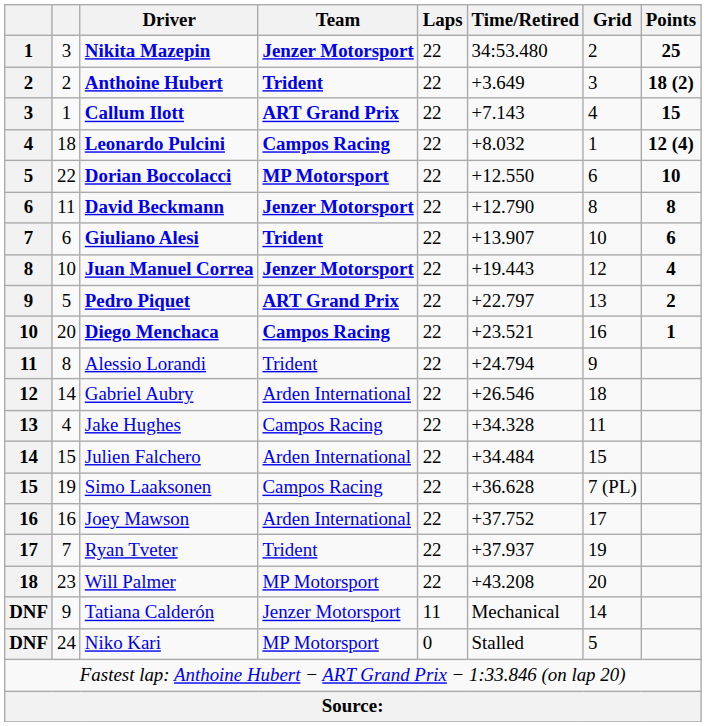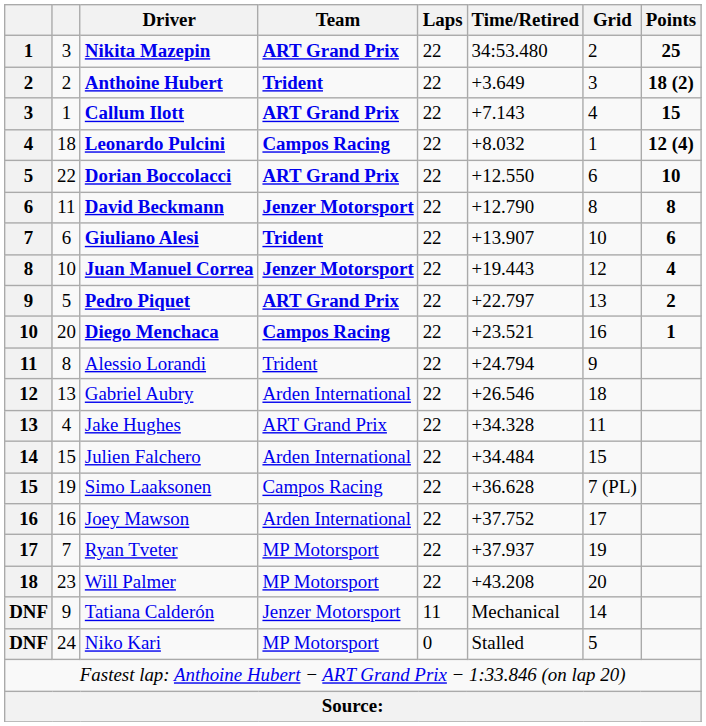 <table class="wikitable" style="font-size: 85%;">
 <tr>
 <th></th>
 <th></th>
 <th>Driver</th>
 <th>Team</th>
 <th>Laps</th>
 <th>Time/Retired</th>
 <th>Grid</th>
 <th>Points</th>
 </tr>
 <tr>
 <th>1</th>
 <td align="center">3</td>
 <td><strong> <a href='#'>Nikita Mazepin</a></strong></td>
-<td><strong><a href='#'>Jenzer Motorsport</a></strong></td>
+<td><strong><a href='#'>ART Grand Prix</a></strong></td>
 <td>22</td>
 <td>34:53.480</td>
 <td>2</td>
 <td align="center"><strong>25</strong></td>
 </tr>
 <tr>
 <th>2</th>
 <td align="center">2</td>
 <td><strong> <a href='#'>Anthoine Hubert</a></strong></td>
 <td><a href='#'><strong>Trident</strong></a></td>
 <td>22</td>
 <td>+3.649</td>
 <td>3</td>
 <td align="center"><strong>18 (2)</strong></td>
 </tr>
 <tr>
 <th>3</th>
 <td align="center">1</td>
 <td><strong> <a href='#'>Callum Ilott</a></strong></td>
 <td><strong><a href='#'>ART Grand Prix</a></strong></td>
 <td>22</td>
 <td>+7.143</td>
 <td>4</td>
 <td align="center"><strong>15</strong></td>
 </tr>
 <tr>
 <th>4</th>
 <td align="center">18</td>
 <td><strong> <a href='#'>Leonardo Pulcini</a></strong></td>
 <td><strong><a href='#'>Campos Racing</a></strong></td>
 <td>22</td>
 <td>+8.032</td>
 <td>1</td>
 <td align="center"><strong>12 (4)</strong></td>
 </tr>
 <tr>
 <th>5</th>
 <td align="center">22</td>
 <td><strong> <a href='#'>Dorian Boccolacci</a></strong></td>
-<td><strong><a href='#'>MP Motorsport</a></strong></td>
+<td><strong><a href='#'>ART Grand Prix</a></strong></td>
 <td>22</td>
 <td>+12.550</td>
 <td>6</td>
 <td align="center"><strong>10</strong></td>
 </tr>
 <tr>
 <th>6</th>
 <td align="center">11</td>
 <td><strong> <a href='#'>David Beckmann</a></strong></td>
 <td><strong><a href='#'>Jenzer Motorsport</a></strong></td>
 <td>22</td>
 <td>+12.790</td>
 <td>8</td>
 <td align="center"><strong>8</strong></td>
 </tr>
 <tr>
 <th>7</th>
 <td align="center">6</td>
 <td><strong> <a href='#'>Giuliano Alesi</a></strong></td>
 <td><a href='#'><strong>Trident</strong></a></td>
 <td>22</td>
 <td>+13.907</td>
 <td>10</td>
 <td align="center"><strong>6</strong></td>
 </tr>
 <tr>
 <th>8</th>
 <td align="center">10</td>
 <td><strong> <a href='#'>Juan Manuel Correa</a></strong></td>
 <td><strong><a href='#'>Jenzer Motorsport</a></strong></td>
 <td>22</td>
 <td>+19.443</td>
 <td>12</td>
 <td align="center"><strong>4</strong></td>
 </tr>
 <tr>
 <th>9</th>
 <td align="center">5</td>
 <td><strong> <a href='#'>Pedro Piquet</a></strong></td>
 <td><strong><a href='#'>ART Grand Prix</a></strong></td>
 <td>22</td>
 <td>+22.797</td>
 <td>13</td>
 <td align="center"><strong>2</strong></td>
 </tr>
 <tr>
 <th>10</th>
 <td align="center">20</td>
 <td><strong> <a href='#'>Diego Menchaca</a></strong></td>
 <td><strong><a href='#'>Campos Racing</a></strong></td>
 <td>22</td>
 <td>+23.521</td>
 <td>16</td>
 <td align="center"><strong>1</strong></td>
 </tr>
 <tr>
 <th>11</th>
 <td align="center">8</td>
 <td> <a href='#'>Alessio Lorandi</a></td>
 <td><a href='#'>Trident</a></td>
 <td>22</td>
 <td>+24.794</td>
 <td>9</td>
 <td align="center"></td>
 </tr>
 <tr>
 <th>12</th>
-<td align="center">14</td>
+<td align="center">13</td>
 <td> <a href='#'>Gabriel Aubry</a></td>
 <td><a href='#'>Arden International</a></td>
 <td>22</td>
 <td>+26.546</td>
 <td>18</td>
 <td align="center"></td>
 </tr>
 <tr>
 <th>13</th>
 <td align="center">4</td>
 <td> <a href='#'>Jake Hughes</a></td>
-<td><a href='#'>Campos Racing</a></td>
+<td><a href='#'>ART Grand Prix</a></td>
 <td>22</td>
 <td>+34.328</td>
 <td>11</td>
 <td align="center"></td>
 </tr>
 <tr>
 <th>14</th>
 <td align="center">15</td>
 <td> <a href='#'>Julien Falchero</a></td>
 <td><a href='#'>Arden International</a></td>
 <td>22</td>
 <td>+34.484</td>
 <td>15</td>
 <td align="center"></td>
 </tr>
 <tr>
 <th>15</th>
 <td align="center">19</td>
 <td> <a href='#'>Simo Laaksonen</a></td>
 <td><a href='#'>Campos Racing</a></td>
 <td>22</td>
 <td>+36.628</td>
 <td>7 (PL)</td>
 <td align="center"></td>
 </tr>
 <tr>
 <th>16</th>
 <td align="center">16</td>
 <td> <a href='#'>Joey Mawson</a></td>
 <td><a href='#'>Arden International</a></td>
 <td>22</td>
 <td>+37.752</td>
 <td>17</td>
 <td align="center"></td>
 </tr>
 <tr>
 <th>17</th>
 <td align="center">7</td>
 <td> <a href='#'>Ryan Tveter</a></td>
-<td><a href='#'>Trident</a></td>
+<td><a href='#'>MP Motorsport</a></td>
 <td>22</td>
 <td>+37.937</td>
 <td>19</td>
 <td></td>
 </tr>
 <tr>
 <th>18</th>
 <td align="center">23</td>
 <td> <a href='#'>Will Palmer</a></td>
 <td><a href='#'>MP Motorsport</a></td>
 <td>22</td>
 <td>+43.208</td>
 <td>20</td>
 <td align="center"></td>
 </tr>
 <tr>
 <th>DNF</th>
 <td align="center">9</td>
 <td> <a href='#'>Tatiana Calderón</a></td>
 <td><a href='#'>Jenzer Motorsport</a></td>
 <td>11</td>
 <td>Mechanical</td>
 <td>14</td>
 <td align="center"></td>
 </tr>
 <tr>
 <th>DNF</th>
 <td align="center">24</td>
 <td> <a href='#'>Niko Kari</a></td>
 <td><a href='#'>MP Motorsport</a></td>
 <td>0</td>
 <td>Stalled</td>
 <td>5</td>
 <td align="center"></td>
 </tr>
 <tr>
 <td colspan="8" align="center"><em>Fastest lap: <a href='#'>Anthoine Hubert</a> − <a href='#'>ART Grand Prix</a> − 1:33.846 (on lap 20)</em></td>
 </tr>
 <tr>
 <th colspan="8">Source:</th>
 </tr>
 </table>
